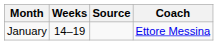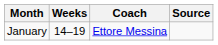 <table class="wikitable sortable" style="text-align: center;">
 <tr>
 <th align="center">Month</th>
 <th align="center">Weeks</th>
+<th align="center">Coach</th>
 <th align="center">Source</th>
-<th align="center">Coach</th>
 </tr>
 <tr>
 <td>January</td>
 <td>14–19</td>
+<td align="left"> <a href='#'>Ettore Messina</a></td>
 <td> </td>
-<td align="left"> <a href='#'>Ettore Messina</a></td>
 </tr>
 </table>
